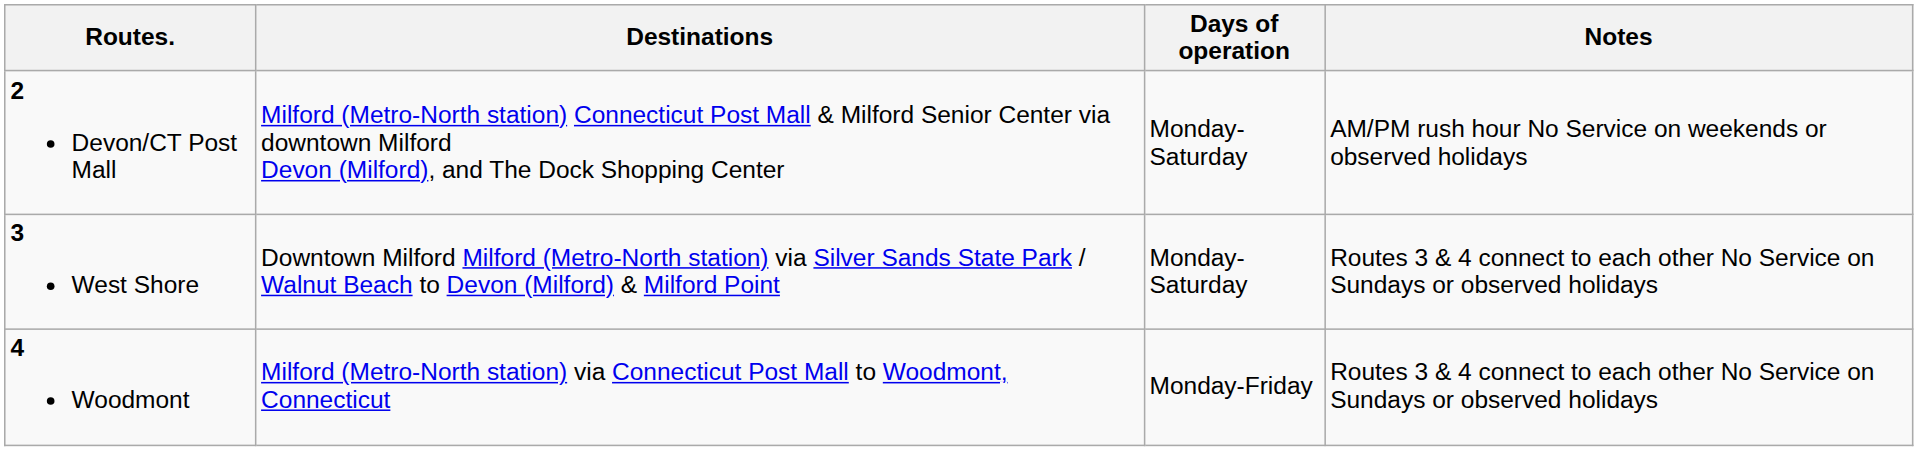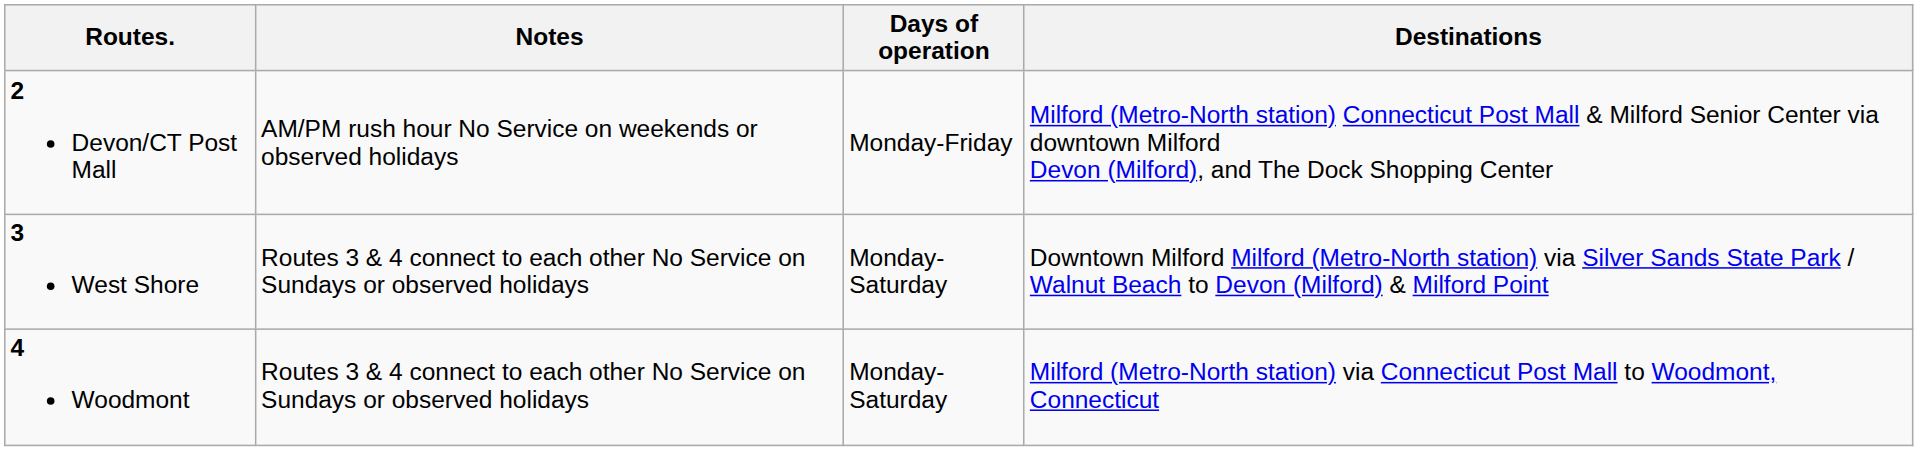 <table class="wikitable">
 <tr>
 <th>Routes.</th>
+<th>Notes</th>
+<th>Days of operation</th>
 <th>Destinations</th>
-<th>Days of operation</th>
-<th>Notes</th>
 </tr>
 <tr>
 <td><strong>2</strong><br><ul><li>Devon/CT Post Mall</li></ul></td>
+<td>AM/PM rush hour     No Service on weekends or observed holidays</td>
+<td>Monday-Friday</td>
 <td><a href='#'>Milford (Metro-North station)</a> <a href='#'>Connecticut Post Mall</a> & Milford Senior Center via downtown Milford<br><a href='#'>Devon (Milford)</a>, and The Dock Shopping Center</td>
-<td>Monday-Saturday</td>
-<td>AM/PM rush hour     No Service on weekends or observed holidays</td>
 </tr>
 <tr>
 <td><strong>3</strong><br><ul><li>West Shore</li></ul></td>
+<td>Routes 3 & 4 connect to each other      No Service on Sundays or observed holidays</td>
+<td>Monday-Saturday</td>
 <td>Downtown Milford <a href='#'>Milford (Metro-North station)</a> via <a href='#'>Silver Sands State Park</a> / <a href='#'>Walnut Beach</a> to <a href='#'>Devon (Milford)</a> & <a href='#'>Milford Point</a></td>
-<td>Monday-Saturday</td>
-<td>Routes 3 & 4 connect to each other      No Service on Sundays or observed holidays</td>
 </tr>
 <tr>
 <td><strong>4</strong><br><ul><li>Woodmont</li></ul></td>
+<td>Routes 3 & 4 connect to each other   No Service on Sundays or observed holidays</td>
+<td>Monday-Saturday</td>
 <td><a href='#'>Milford (Metro-North station)</a> via <a href='#'>Connecticut Post Mall</a> to <a href='#'>Woodmont, Connecticut</a></td>
-<td>Monday-Friday</td>
-<td>Routes 3 & 4 connect to each other   No Service on Sundays or observed holidays</td>
 </tr>
 </table>
